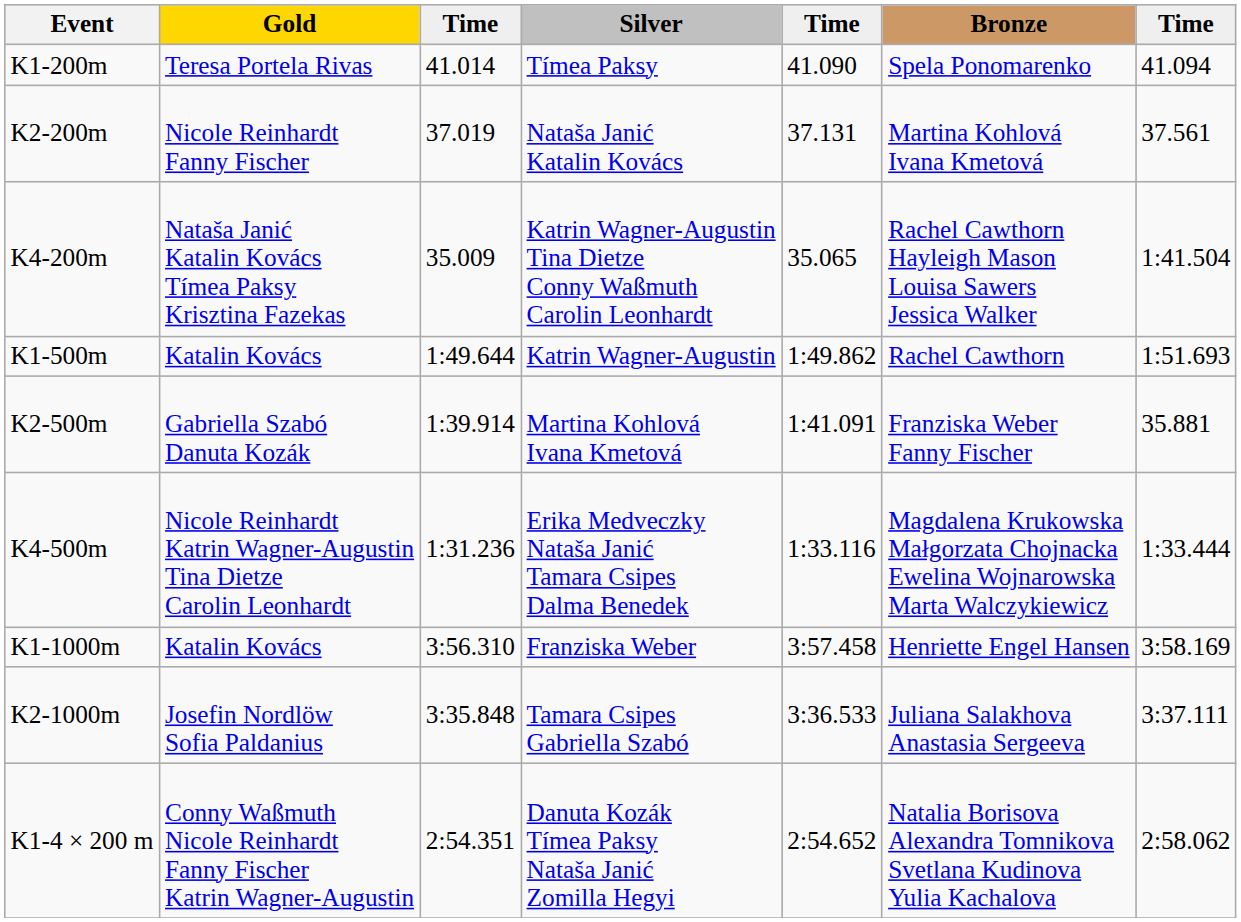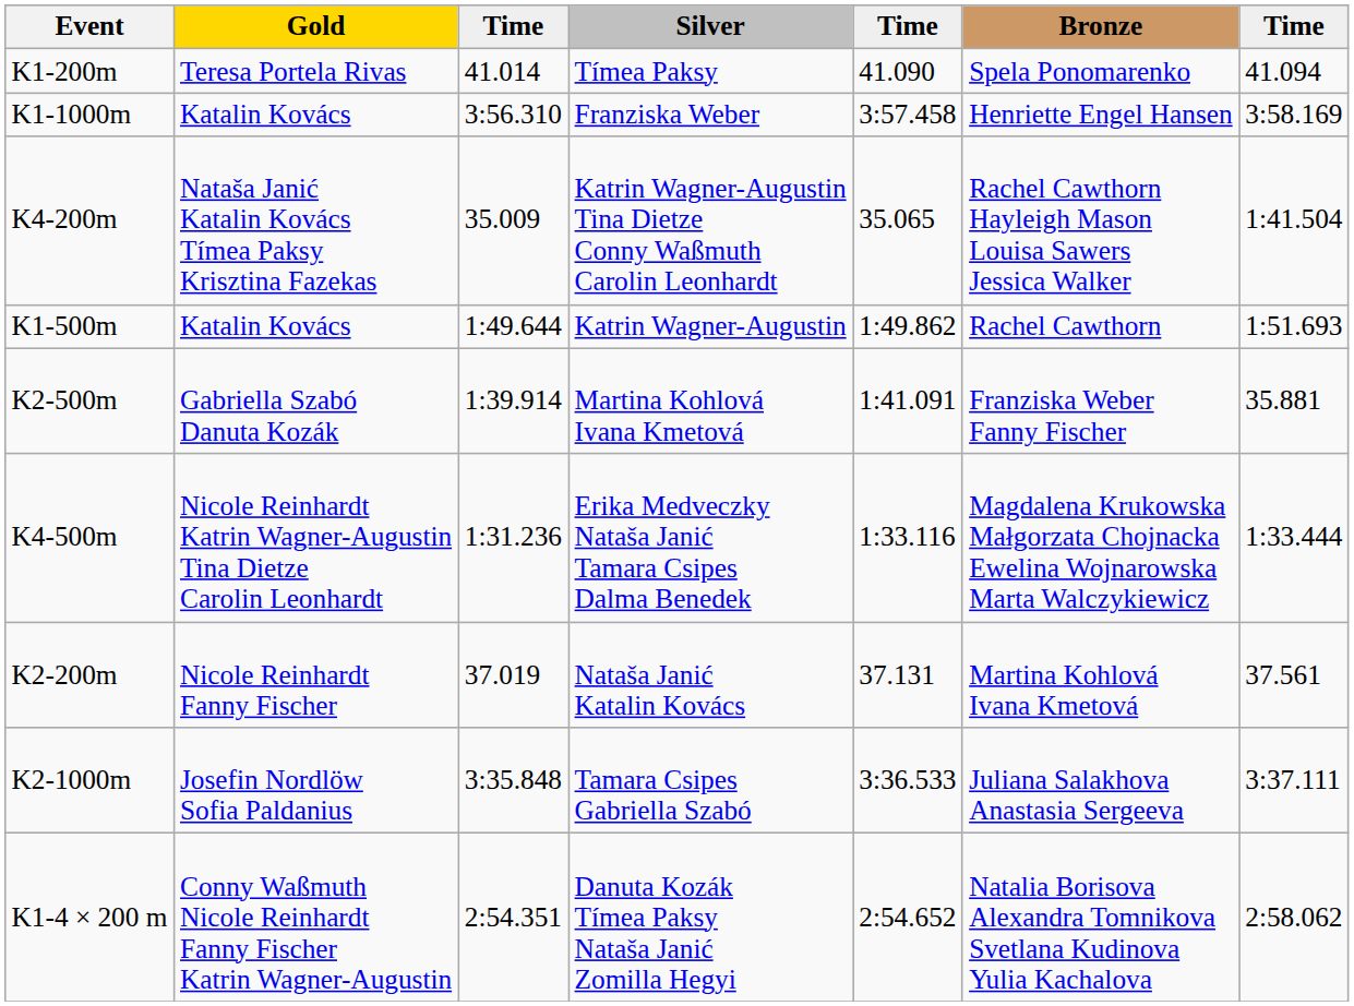 <table class="wikitable">
 <tr>
 <th>Event</th>
 <td align=center bgcolor="gold"><strong>Gold</strong></td>
 <td align=center bgcolor="EFEFEF"><strong>Time</strong></td>
 <td align=center bgcolor="silver"><strong>Silver</strong></td>
 <td align=center bgcolor="EFEFEF"><strong>Time</strong></td>
 <td align=center bgcolor="CC9966"><strong>Bronze</strong></td>
 <td align=center bgcolor="EFEFEF"><strong>Time</strong></td>
 </tr>
 <tr>
 <td>K1-200m</td>
 <td> <a href='#'>Teresa Portela Rivas</a></td>
 <td>41.014</td>
 <td> <a href='#'>Tímea Paksy</a></td>
 <td>41.090</td>
 <td> <a href='#'>Spela Ponomarenko</a></td>
 <td>41.094</td>
 </tr>
 <tr>
-<td>K2-200m</td>
-<td><br><a href='#'>Nicole Reinhardt</a><br><a href='#'>Fanny Fischer</a></td>
-<td>37.019</td>
-<td><br><a href='#'>Nataša Janić</a><br><a href='#'>Katalin Kovács</a></td>
-<td>37.131</td>
-<td><br><a href='#'>Martina Kohlová</a><br><a href='#'>Ivana Kmetová</a></td>
-<td>37.561</td>
+<td>K1-1000m</td>
+<td> <a href='#'>Katalin Kovács</a></td>
+<td>3:56.310</td>
+<td> <a href='#'>Franziska Weber</a></td>
+<td>3:57.458</td>
+<td> <a href='#'>Henriette Engel Hansen</a></td>
+<td>3:58.169</td>
 </tr>
 <tr>
 <td>K4-200m</td>
 <td><br><a href='#'>Nataša Janić</a><br><a href='#'>Katalin Kovács</a><br><a href='#'>Tímea Paksy</a><br><a href='#'>Krisztina Fazekas</a></td>
 <td>35.009</td>
 <td><br><a href='#'>Katrin Wagner-Augustin</a><br><a href='#'>Tina Dietze</a><br><a href='#'>Conny Waßmuth</a><br><a href='#'>Carolin Leonhardt</a></td>
 <td>35.065</td>
 <td><br><a href='#'>Rachel Cawthorn</a><br><a href='#'>Hayleigh Mason</a><br><a href='#'>Louisa Sawers</a><br><a href='#'>Jessica Walker</a></td>
 <td>1:41.504</td>
 </tr>
 <tr>
 <td>K1-500m</td>
 <td> <a href='#'>Katalin Kovács</a></td>
 <td>1:49.644</td>
 <td> <a href='#'>Katrin Wagner-Augustin</a></td>
 <td>1:49.862</td>
 <td> <a href='#'>Rachel Cawthorn</a></td>
 <td>1:51.693</td>
 </tr>
 <tr>
 <td>K2-500m</td>
 <td><br><a href='#'>Gabriella Szabó</a><br><a href='#'>Danuta Kozák</a></td>
 <td>1:39.914</td>
 <td><br><a href='#'>Martina Kohlová</a><br><a href='#'>Ivana Kmetová</a></td>
 <td>1:41.091</td>
 <td><br><a href='#'>Franziska Weber</a><br><a href='#'>Fanny Fischer</a></td>
 <td>35.881</td>
 </tr>
 <tr>
 <td>K4-500m</td>
 <td><br><a href='#'>Nicole Reinhardt</a><br><a href='#'>Katrin Wagner-Augustin</a><br><a href='#'>Tina Dietze</a><br><a href='#'>Carolin Leonhardt</a></td>
 <td>1:31.236</td>
 <td><br><a href='#'>Erika Medveczky</a><br><a href='#'>Nataša Janić</a><br><a href='#'>Tamara Csipes</a><br><a href='#'>Dalma Benedek</a></td>
 <td>1:33.116</td>
 <td><br><a href='#'>Magdalena Krukowska</a><br><a href='#'>Małgorzata Chojnacka</a><br><a href='#'>Ewelina Wojnarowska</a><br><a href='#'>Marta Walczykiewicz</a></td>
 <td>1:33.444</td>
 </tr>
 <tr>
-<td>K1-1000m</td>
-<td> <a href='#'>Katalin Kovács</a></td>
-<td>3:56.310</td>
-<td> <a href='#'>Franziska Weber</a></td>
-<td>3:57.458</td>
-<td> <a href='#'>Henriette Engel Hansen</a></td>
-<td>3:58.169</td>
+<td>K2-200m</td>
+<td><br><a href='#'>Nicole Reinhardt</a><br><a href='#'>Fanny Fischer</a></td>
+<td>37.019</td>
+<td><br><a href='#'>Nataša Janić</a><br><a href='#'>Katalin Kovács</a></td>
+<td>37.131</td>
+<td><br><a href='#'>Martina Kohlová</a><br><a href='#'>Ivana Kmetová</a></td>
+<td>37.561</td>
 </tr>
 <tr>
 <td>K2-1000m</td>
 <td><br><a href='#'>Josefin Nordlöw</a><br><a href='#'>Sofia Paldanius</a></td>
 <td>3:35.848</td>
 <td><br><a href='#'>Tamara Csipes</a><br><a href='#'>Gabriella Szabó</a></td>
 <td>3:36.533</td>
 <td><br><a href='#'>Juliana Salakhova</a><br><a href='#'>Anastasia Sergeeva</a></td>
 <td>3:37.111</td>
 </tr>
 <tr>
 <td>K1-4 × 200 m</td>
 <td><br><a href='#'>Conny Waßmuth</a><br><a href='#'>Nicole Reinhardt</a><br><a href='#'>Fanny Fischer</a><br><a href='#'>Katrin Wagner-Augustin</a></td>
 <td>2:54.351</td>
 <td><br><a href='#'>Danuta Kozák</a><br><a href='#'>Tímea Paksy</a><br><a href='#'>Nataša Janić</a><br><a href='#'>Zomilla Hegyi</a></td>
 <td>2:54.652</td>
 <td><br><a href='#'>Natalia Borisova</a><br><a href='#'>Alexandra Tomnikova</a><br><a href='#'>Svetlana Kudinova</a><br><a href='#'>Yulia Kachalova</a></td>
 <td>2:58.062</td>
 </tr>
 </table>
